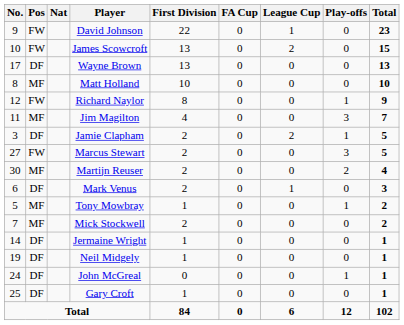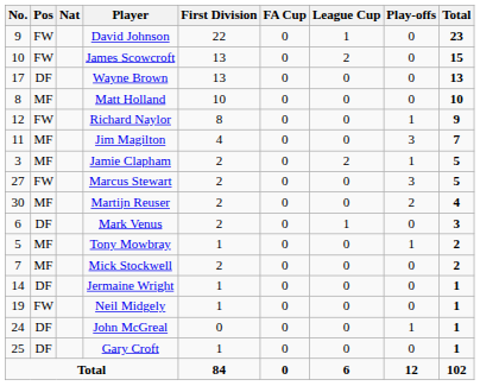 <table class="wikitable" style="text-align:center">
 <tr>
 <th width=0%>No.</th>
 <th width=0%>Pos</th>
 <th width=0%>Nat</th>
 <th width=0%>Player</th>
 <th width=0%>First Division</th>
 <th width=0%>FA Cup</th>
 <th width=0%>League Cup</th>
 <th width=0%>Play-offs</th>
 <th width=0%>Total</th>
 </tr>
 <tr>
 <td>9</td>
 <td>FW</td>
 <td align="left"></td>
 <td><a href='#'>David Johnson</a></td>
 <td>22</td>
 <td>0</td>
 <td>1</td>
 <td>0</td>
 <td><strong>23</strong></td>
 </tr>
 <tr>
 <td>10</td>
 <td>FW</td>
 <td align="left"></td>
 <td><a href='#'>James Scowcroft</a></td>
 <td>13</td>
 <td>0</td>
 <td>2</td>
 <td>0</td>
 <td><strong>15</strong></td>
 </tr>
 <tr>
 <td>17</td>
 <td>DF</td>
 <td align="left"></td>
 <td><a href='#'>Wayne Brown</a></td>
 <td>13</td>
 <td>0</td>
 <td>0</td>
 <td>0</td>
 <td><strong>13</strong></td>
 </tr>
 <tr>
 <td>8</td>
 <td>MF</td>
 <td align="left"></td>
 <td><a href='#'>Matt Holland</a></td>
 <td>10</td>
 <td>0</td>
 <td>0</td>
 <td>0</td>
 <td><strong>10</strong></td>
 </tr>
 <tr>
 <td>12</td>
 <td>FW</td>
 <td align="left"></td>
 <td><a href='#'>Richard Naylor</a></td>
 <td>8</td>
 <td>0</td>
 <td>0</td>
 <td>1</td>
 <td><strong>9</strong></td>
 </tr>
 <tr>
 <td>11</td>
 <td>MF</td>
 <td align="left"></td>
 <td><a href='#'>Jim Magilton</a></td>
 <td>4</td>
 <td>0</td>
 <td>0</td>
 <td>3</td>
 <td><strong>7</strong></td>
 </tr>
 <tr>
 <td>3</td>
-<td>DF</td>
+<td>MF</td>
 <td align="left"></td>
 <td><a href='#'>Jamie Clapham</a></td>
 <td>2</td>
 <td>0</td>
 <td>2</td>
 <td>1</td>
 <td><strong>5</strong></td>
 </tr>
 <tr>
 <td>27</td>
 <td>FW</td>
 <td align="left"></td>
 <td><a href='#'>Marcus Stewart</a></td>
 <td>2</td>
 <td>0</td>
 <td>0</td>
 <td>3</td>
 <td><strong>5</strong></td>
 </tr>
 <tr>
 <td>30</td>
 <td>MF</td>
 <td align="left"></td>
 <td><a href='#'>Martijn Reuser</a></td>
 <td>2</td>
 <td>0</td>
 <td>0</td>
 <td>2</td>
 <td><strong>4</strong></td>
 </tr>
 <tr>
 <td>6</td>
 <td>DF</td>
 <td align="left"></td>
 <td><a href='#'>Mark Venus</a></td>
 <td>2</td>
 <td>0</td>
 <td>1</td>
 <td>0</td>
 <td><strong>3</strong></td>
 </tr>
 <tr>
 <td>5</td>
 <td>MF</td>
 <td align="left"></td>
 <td><a href='#'>Tony Mowbray</a></td>
 <td>1</td>
 <td>0</td>
 <td>0</td>
 <td>1</td>
 <td><strong>2</strong></td>
 </tr>
 <tr>
 <td>7</td>
 <td>MF</td>
 <td align="left"></td>
 <td><a href='#'>Mick Stockwell</a></td>
 <td>2</td>
 <td>0</td>
 <td>0</td>
 <td>0</td>
 <td><strong>2</strong></td>
 </tr>
 <tr>
 <td>14</td>
 <td>DF</td>
 <td align="left"></td>
 <td><a href='#'>Jermaine Wright</a></td>
 <td>1</td>
 <td>0</td>
 <td>0</td>
 <td>0</td>
 <td><strong>1</strong></td>
 </tr>
 <tr>
 <td>19</td>
-<td>DF</td>
+<td>FW</td>
 <td align="left"></td>
 <td><a href='#'>Neil Midgely</a></td>
 <td>1</td>
 <td>0</td>
 <td>0</td>
 <td>0</td>
 <td><strong>1</strong></td>
 </tr>
 <tr>
 <td>24</td>
 <td>DF</td>
 <td align="left"></td>
 <td><a href='#'>John McGreal</a></td>
 <td>0</td>
 <td>0</td>
 <td>0</td>
 <td>1</td>
 <td><strong>1</strong></td>
 </tr>
 <tr>
 <td>25</td>
 <td>DF</td>
 <td align="left"></td>
 <td><a href='#'>Gary Croft</a></td>
 <td>1</td>
 <td>0</td>
 <td>0</td>
 <td>0</td>
 <td><strong>1</strong></td>
 </tr>
 <tr>
 <td colspan=4><strong>Total</strong></td>
 <td><strong>84</strong></td>
 <td><strong>0</strong></td>
 <td><strong>6</strong></td>
 <td><strong>12</strong></td>
 <td><strong>102</strong></td>
 </tr>
 </table>
